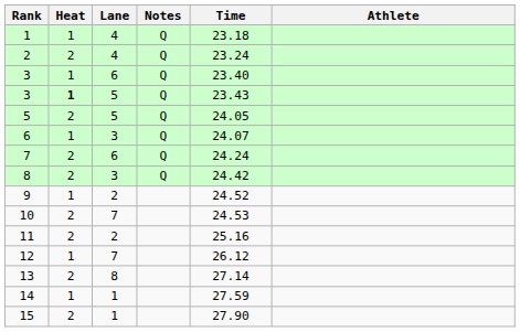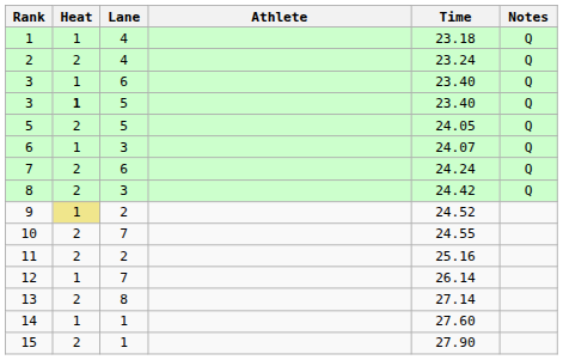 <table class="wikitable sortable" style="text-align:center">
 <tr>
 <th width=40>Rank</th>
 <th width=40>Heat</th>
 <th width=40>Lane</th>
+<th width=250>Athlete</th>
+<th width=80>Time</th>
 <th width=50>Notes</th>
-<th width=80>Time</th>
-<th width=250>Athlete</th>
 </tr>
 <tr bgcolor=ccffcc>
 <td>1</td>
 <td>1</td>
 <td>4</td>
+<td align=left></td>
+<td>23.18</td>
 <td>Q</td>
-<td>23.18</td>
-<td align=left></td>
 </tr>
 <tr bgcolor=ccffcc>
 <td>2</td>
 <td>2</td>
 <td>4</td>
+<td align=left></td>
+<td>23.24</td>
 <td>Q</td>
-<td>23.24</td>
-<td align=left></td>
 </tr>
 <tr bgcolor=ccffcc>
 <td>3</td>
 <td>1</td>
 <td>6</td>
+<td align=left></td>
+<td>23.40</td>
 <td>Q</td>
-<td>23.40</td>
-<td align=left></td>
 </tr>
 <tr bgcolor=ccffcc>
 <td>3</td>
 <td><strong>1</strong></td>
 <td>5</td>
+<td align=left></td>
+<td>23.40</td>
 <td>Q</td>
-<td>23.43</td>
-<td align=left></td>
 </tr>
 <tr bgcolor=ccffcc>
 <td>5</td>
 <td>2</td>
 <td>5</td>
+<td align=left></td>
+<td>24.05</td>
 <td>Q</td>
-<td>24.05</td>
-<td align=left></td>
 </tr>
 <tr bgcolor=ccffcc>
 <td>6</td>
 <td>1</td>
 <td>3</td>
+<td align=left></td>
+<td>24.07</td>
 <td>Q</td>
-<td>24.07</td>
-<td align=left></td>
 </tr>
 <tr bgcolor=ccffcc>
 <td>7</td>
 <td>2</td>
 <td>6</td>
+<td align=left></td>
+<td>24.24</td>
 <td>Q</td>
-<td>24.24</td>
-<td align=left></td>
 </tr>
 <tr bgcolor=ccffcc>
 <td>8</td>
 <td>2</td>
 <td>3</td>
+<td align=left></td>
+<td>24.42</td>
 <td>Q</td>
-<td>24.42</td>
-<td align=left></td>
 </tr>
 <tr>
 <td>9</td>
-<td>1</td>
+<td style="background: khaki;">1</td>
 <td>2</td>
+<td align=left></td>
+<td>24.52</td>
 <td></td>
-<td>24.52</td>
-<td align=left></td>
 </tr>
 <tr>
 <td>10</td>
 <td>2</td>
 <td>7</td>
+<td align=left></td>
+<td>24.55</td>
 <td></td>
-<td>24.53</td>
-<td align=left></td>
 </tr>
 <tr>
 <td>11</td>
 <td>2</td>
 <td>2</td>
+<td align=left></td>
+<td>25.16</td>
 <td></td>
-<td>25.16</td>
-<td align=left></td>
 </tr>
 <tr>
 <td>12</td>
 <td>1</td>
 <td>7</td>
+<td align=left></td>
+<td>26.14</td>
 <td></td>
-<td>26.12</td>
-<td align=left></td>
 </tr>
 <tr>
 <td>13</td>
 <td>2</td>
 <td>8</td>
+<td align=left></td>
+<td>27.14</td>
 <td></td>
-<td>27.14</td>
-<td align=left></td>
 </tr>
 <tr>
 <td>14</td>
 <td>1</td>
 <td>1</td>
+<td align=left></td>
+<td>27.60</td>
 <td></td>
-<td>27.59</td>
-<td align=left></td>
 </tr>
 <tr>
 <td>15</td>
 <td>2</td>
 <td>1</td>
+<td align=left></td>
+<td>27.90</td>
 <td></td>
-<td>27.90</td>
-<td align=left></td>
 </tr>
 </table>
